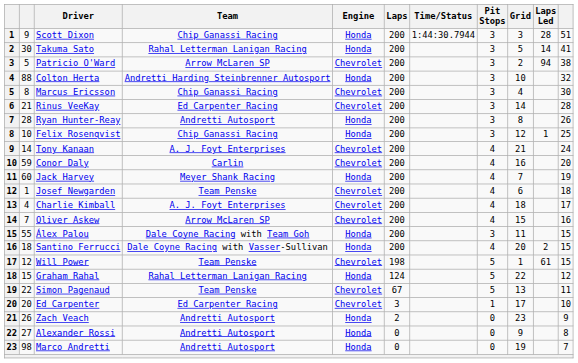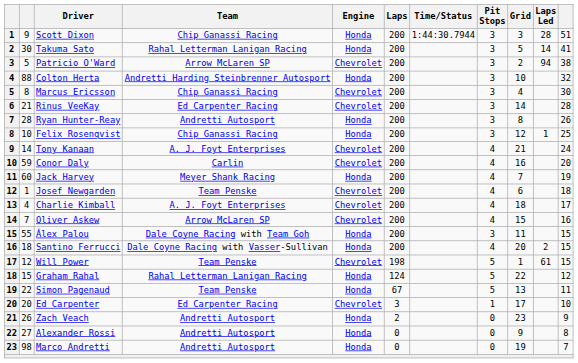 <table class="wikitable" style="text-align:center; font-size: 95%">
 <tr>
 <th></th>
 <th></th>
 <th>Driver</th>
 <th>Team</th>
 <th>Engine</th>
 <th>Laps</th>
 <th>Time/Status</th>
 <th>Pit<br>Stops</th>
 <th>Grid</th>
 <th>Laps<br>Led</th>
 <th></th>
 </tr>
 <tr>
 <th>1</th>
 <td>9</td>
 <td align="left"> <a href='#'>Scott Dixon</a></td>
 <td><a href='#'>Chip Ganassi Racing</a></td>
 <td><a href='#'>Honda</a></td>
 <td>200</td>
 <td>1:44:30.7944</td>
 <td>3</td>
 <td>3</td>
 <td>28</td>
 <td>51</td>
 </tr>
 <tr>
 <th>2</th>
 <td>30</td>
 <td align="left"> <a href='#'>Takuma Sato</a> <strong></strong></td>
 <td><a href='#'>Rahal Letterman Lanigan Racing</a></td>
 <td><a href='#'>Honda</a></td>
 <td>200</td>
 <td></td>
 <td>3</td>
 <td>5</td>
 <td>14</td>
 <td>41</td>
 </tr>
 <tr>
 <th>3</th>
 <td>5</td>
 <td align="left"> <a href='#'>Patricio O'Ward</a></td>
 <td><a href='#'>Arrow McLaren SP</a></td>
 <td><a href='#'>Chevrolet</a></td>
 <td>200</td>
 <td></td>
 <td>3</td>
 <td>2</td>
 <td>94</td>
 <td>38</td>
 </tr>
 <tr>
 <th>4</th>
 <td>88</td>
 <td align="left"> <a href='#'>Colton Herta</a></td>
 <td><a href='#'>Andretti Harding Steinbrenner Autosport</a></td>
 <td><a href='#'>Honda</a></td>
 <td>200</td>
 <td></td>
 <td>3</td>
 <td>10</td>
 <td></td>
 <td>32</td>
 </tr>
 <tr>
 <th>5</th>
 <td>8</td>
 <td align="left"> <a href='#'>Marcus Ericsson</a></td>
 <td><a href='#'>Chip Ganassi Racing</a></td>
 <td><a href='#'>Chevrolet</a></td>
 <td>200</td>
 <td></td>
 <td>3</td>
 <td>4</td>
 <td></td>
 <td>30</td>
 </tr>
 <tr>
 <th>6</th>
 <td>21</td>
 <td align="left"> <a href='#'>Rinus VeeKay</a> <strong></strong></td>
 <td><a href='#'>Ed Carpenter Racing</a></td>
 <td><a href='#'>Chevrolet</a></td>
 <td>200</td>
 <td></td>
 <td>3</td>
 <td>14</td>
 <td></td>
 <td>28</td>
 </tr>
 <tr>
 <th>7</th>
 <td>28</td>
 <td align="left"> <a href='#'>Ryan Hunter-Reay</a></td>
 <td><a href='#'>Andretti Autosport</a></td>
 <td><a href='#'>Honda</a></td>
 <td>200</td>
 <td></td>
 <td>3</td>
 <td>8</td>
 <td></td>
 <td>26</td>
 </tr>
 <tr>
 <th>8</th>
 <td>10</td>
 <td align="left"> <a href='#'>Felix Rosenqvist</a></td>
 <td><a href='#'>Chip Ganassi Racing</a></td>
 <td><a href='#'>Honda</a></td>
 <td>200</td>
 <td></td>
 <td>3</td>
 <td>12</td>
 <td>1</td>
 <td>25</td>
 </tr>
 <tr>
 <th>9</th>
 <td>14</td>
 <td align="left"> <a href='#'>Tony Kanaan</a></td>
 <td><a href='#'>A. J. Foyt Enterprises</a></td>
 <td><a href='#'>Chevrolet</a></td>
 <td>200</td>
 <td></td>
 <td>4</td>
 <td>21</td>
 <td></td>
 <td>24</td>
 </tr>
 <tr>
 <th>10</th>
 <td>59</td>
 <td align="left"> <a href='#'>Conor Daly</a></td>
 <td><a href='#'>Carlin</a></td>
 <td><a href='#'>Chevrolet</a></td>
 <td>200</td>
 <td></td>
 <td>4</td>
 <td>16</td>
 <td></td>
 <td>20</td>
 </tr>
 <tr>
 <th>11</th>
 <td>60</td>
 <td align="left"> <a href='#'>Jack Harvey</a></td>
 <td><a href='#'>Meyer Shank Racing</a></td>
 <td><a href='#'>Honda</a></td>
 <td>200</td>
 <td></td>
 <td>4</td>
 <td>7</td>
 <td></td>
 <td>19</td>
 </tr>
 <tr>
 <th>12</th>
 <td>1</td>
 <td align="left"> <a href='#'>Josef Newgarden</a> <strong></strong></td>
 <td><a href='#'>Team Penske</a></td>
 <td><a href='#'>Chevrolet</a></td>
 <td>200</td>
 <td></td>
 <td>4</td>
 <td>6</td>
 <td></td>
 <td>18</td>
 </tr>
 <tr>
 <th>13</th>
 <td>4</td>
 <td align="left"> <a href='#'>Charlie Kimball</a></td>
 <td><a href='#'>A. J. Foyt Enterprises</a></td>
 <td><a href='#'>Chevrolet</a></td>
 <td>200</td>
 <td></td>
 <td>4</td>
 <td>18</td>
 <td></td>
 <td>17</td>
 </tr>
 <tr>
 <th>14</th>
 <td>7</td>
 <td align="left"> <a href='#'>Oliver Askew</a> <strong></strong></td>
 <td><a href='#'>Arrow McLaren SP</a></td>
 <td><a href='#'>Chevrolet</a></td>
 <td>200</td>
 <td></td>
 <td>4</td>
 <td>15</td>
 <td></td>
 <td>16</td>
 </tr>
 <tr>
 <th>15</th>
 <td>55</td>
 <td align="left"> <a href='#'>Álex Palou</a> <strong></strong></td>
 <td><a href='#'>Dale Coyne Racing</a> with <a href='#'>Team Goh</a></td>
 <td><a href='#'>Honda</a></td>
 <td>200</td>
 <td></td>
 <td>3</td>
 <td>11</td>
 <td></td>
 <td>15</td>
 </tr>
 <tr>
 <th>16</th>
 <td>18</td>
 <td align="left"> <a href='#'>Santino Ferrucci</a></td>
 <td><a href='#'>Dale Coyne Racing</a> with <a href='#'>Vasser</a>-Sullivan</td>
 <td><a href='#'>Honda</a></td>
 <td>200</td>
 <td></td>
 <td>4</td>
 <td>20</td>
 <td>2</td>
 <td>15</td>
 </tr>
 <tr>
 <th>17</th>
 <td>12</td>
 <td align="left"> <a href='#'>Will Power</a> <strong></strong></td>
 <td><a href='#'>Team Penske</a></td>
 <td><a href='#'>Chevrolet</a></td>
 <td>198</td>
 <td></td>
 <td>5</td>
 <td>1</td>
 <td>61</td>
 <td>15</td>
 </tr>
 <tr>
 <th>18</th>
 <td>15</td>
 <td align="left"> <a href='#'>Graham Rahal</a></td>
 <td><a href='#'>Rahal Letterman Lanigan Racing</a></td>
 <td><a href='#'>Honda</a></td>
 <td>124</td>
 <td></td>
 <td>5</td>
 <td>22</td>
 <td></td>
 <td>12</td>
 </tr>
 <tr>
 <th>19</th>
 <td>22</td>
 <td align="left"> <a href='#'>Simon Pagenaud</a></td>
 <td><a href='#'>Team Penske</a></td>
-<td><a href='#'>Chevrolet</a></td>
+<td><a href='#'>Honda</a></td>
 <td>67</td>
 <td></td>
 <td>5</td>
 <td>13</td>
 <td></td>
 <td>11</td>
 </tr>
 <tr>
 <th>20</th>
 <td>20</td>
 <td align="left"> <a href='#'>Ed Carpenter</a></td>
 <td><a href='#'>Ed Carpenter Racing</a></td>
 <td><a href='#'>Chevrolet</a></td>
 <td>3</td>
 <td></td>
 <td>1</td>
 <td>17</td>
 <td></td>
 <td>10</td>
 </tr>
 <tr>
 <th>21</th>
 <td>26</td>
 <td align="left"> <a href='#'>Zach Veach</a></td>
 <td><a href='#'>Andretti Autosport</a></td>
 <td><a href='#'>Honda</a></td>
 <td>2</td>
 <td></td>
 <td>0</td>
 <td>23</td>
 <td></td>
 <td>9</td>
 </tr>
 <tr>
 <th>22</th>
 <td>27</td>
 <td align="left"> <a href='#'>Alexander Rossi</a></td>
 <td><a href='#'>Andretti Autosport</a></td>
 <td><a href='#'>Honda</a></td>
 <td>0</td>
 <td></td>
 <td>0</td>
 <td>9</td>
 <td></td>
 <td>8</td>
 </tr>
 <tr>
 <th>23</th>
 <td>98</td>
 <td align="left"> <a href='#'>Marco Andretti</a></td>
 <td><a href='#'>Andretti Autosport</a></td>
 <td><a href='#'>Honda</a></td>
 <td>0</td>
 <td></td>
 <td>0</td>
 <td>19</td>
 <td></td>
 <td>7</td>
 </tr>
 <tr>
 <th colspan=11></th>
 </tr>
 </table>
